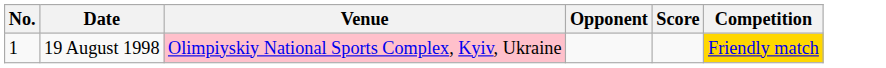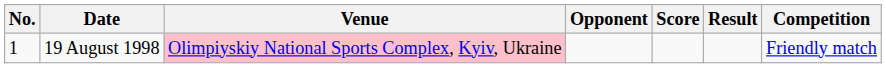 <table class="wikitable">
 <tr>
 <th>No.</th>
 <th>Date</th>
 <th>Venue</th>
 <th>Opponent</th>
 <th>Score</th>
+<th>Result</th>
 <th>Competition</th>
 </tr>
 <tr>
 <td>1</td>
 <td>19 August 1998</td>
 <td style="background: pink;"><a href='#'>Olimpiyskiy National Sports Complex</a>, <a href='#'>Kyiv</a>, Ukraine</td>
 <td></td>
 <td></td>
-<td style="background: gold;"><a href='#'>Friendly match</a></td>
+<td></td>
+<td><a href='#'>Friendly match</a></td>
 </tr>
 </table>
